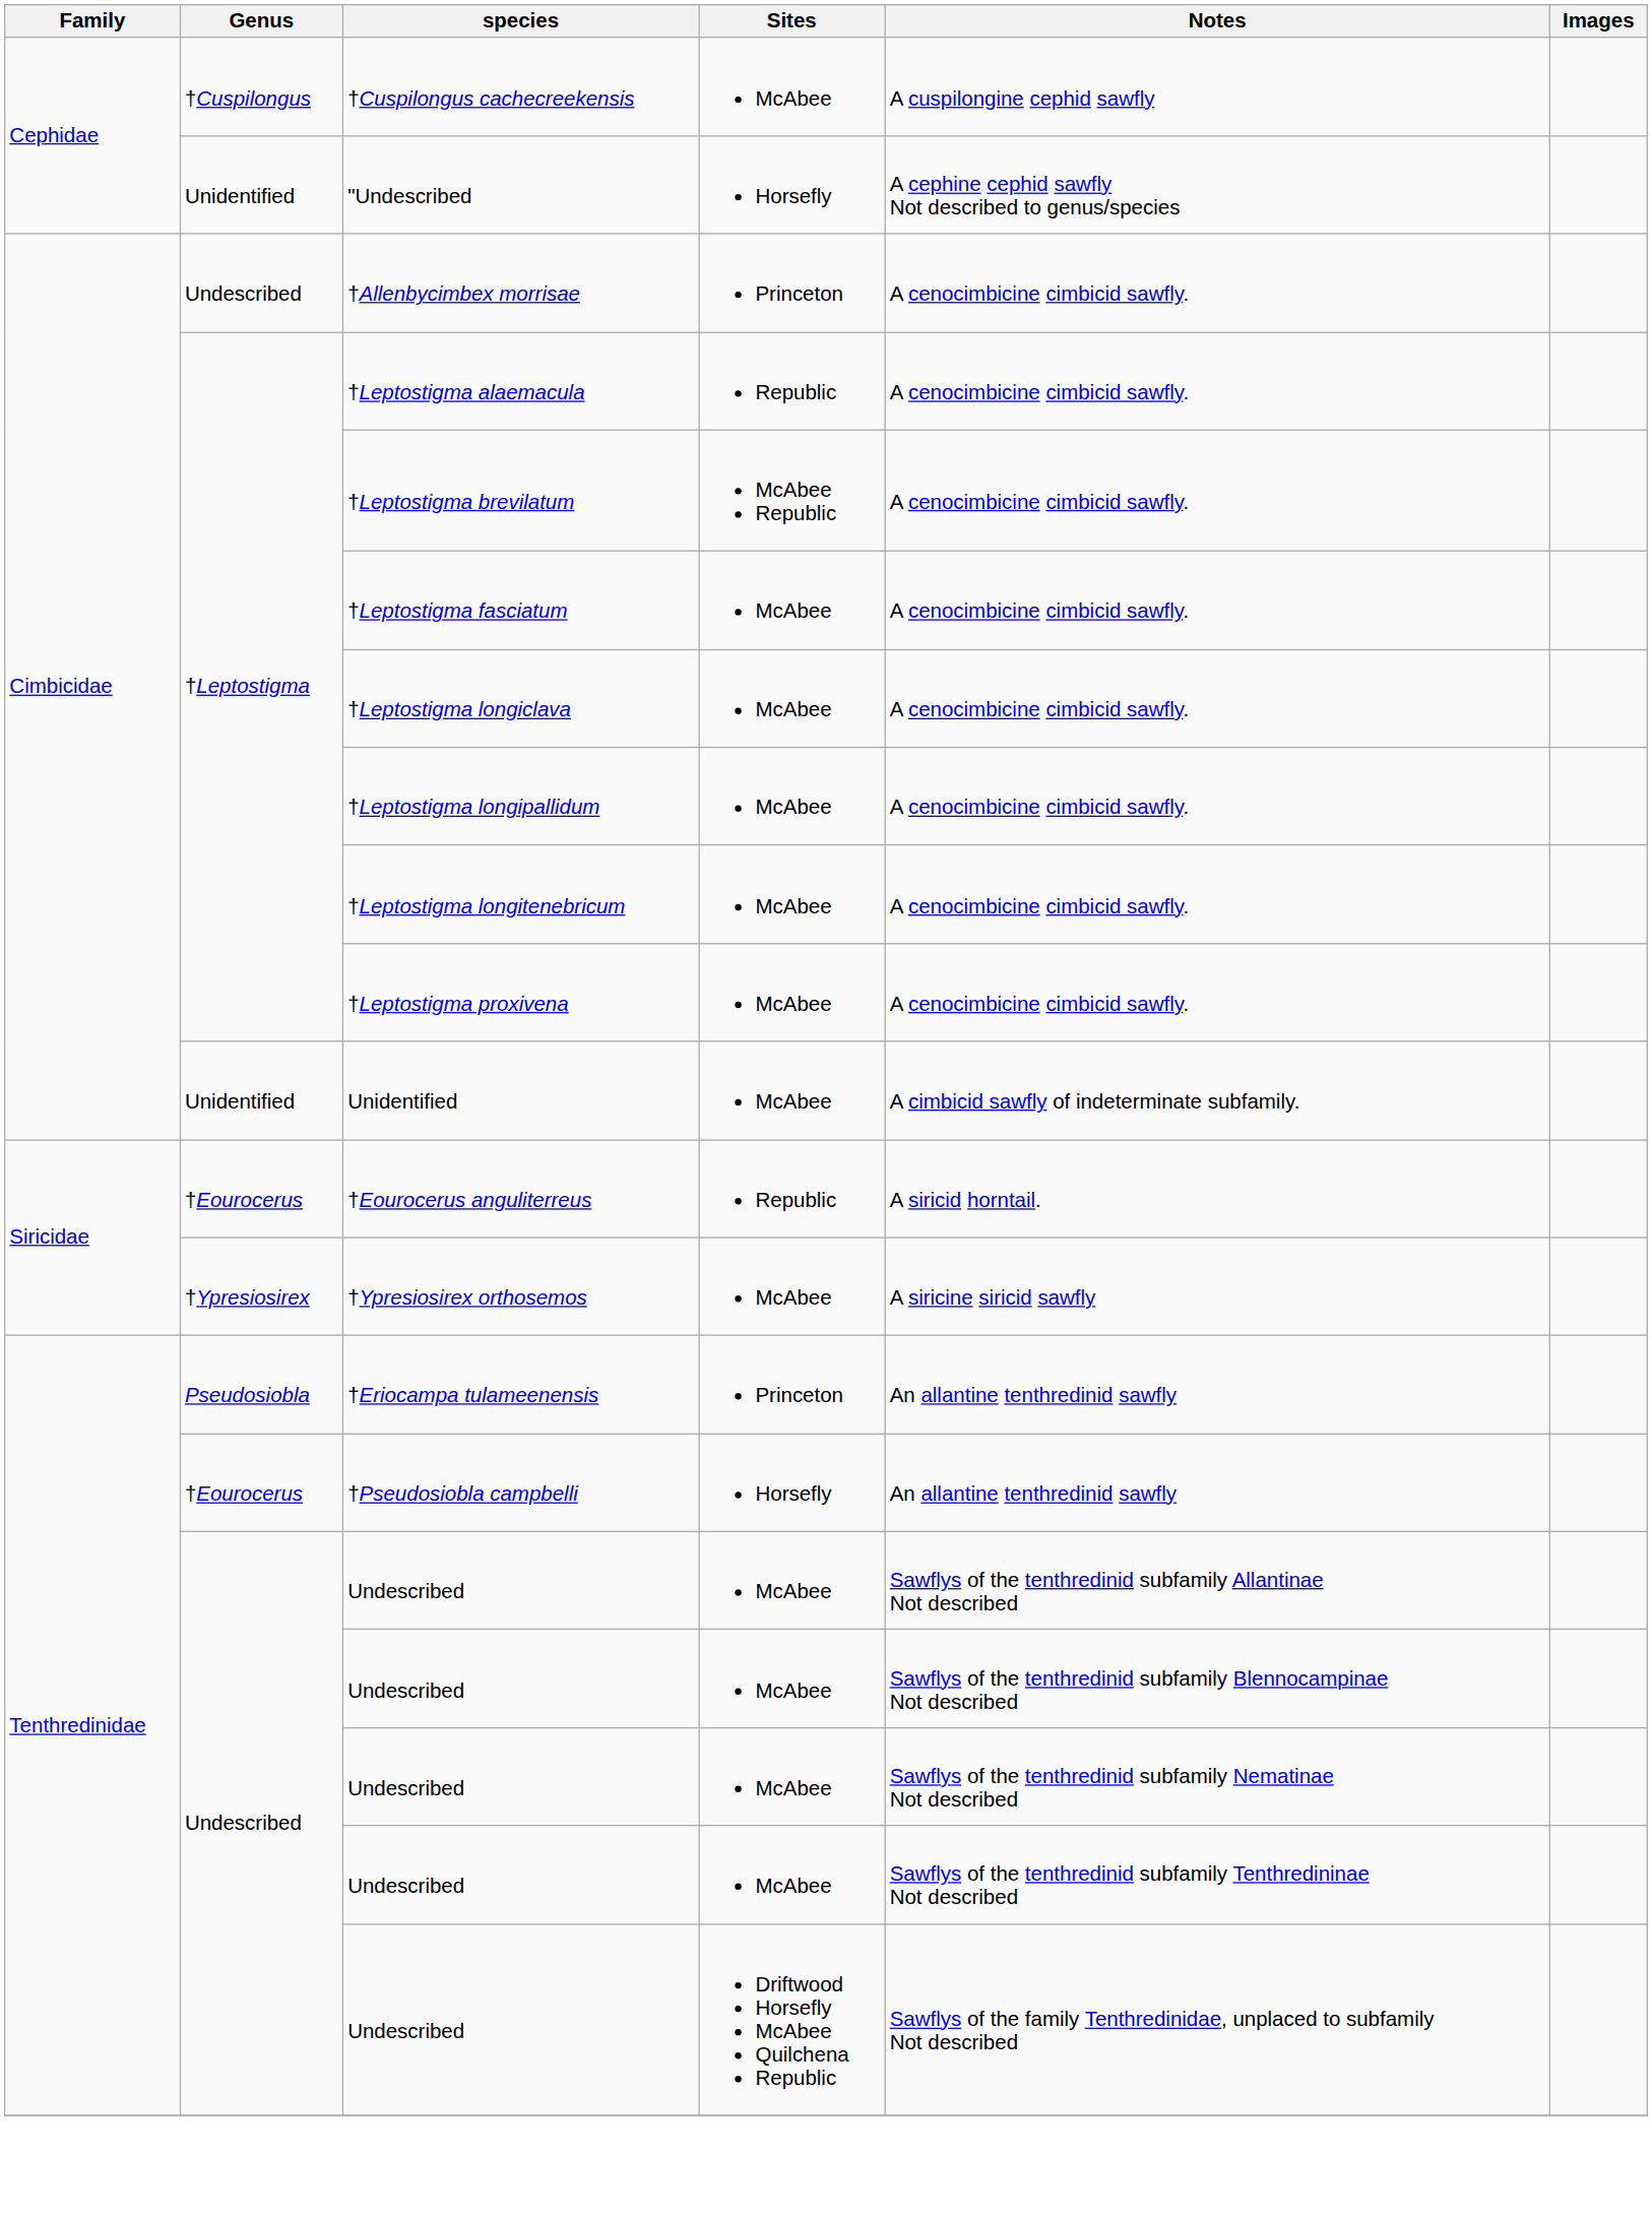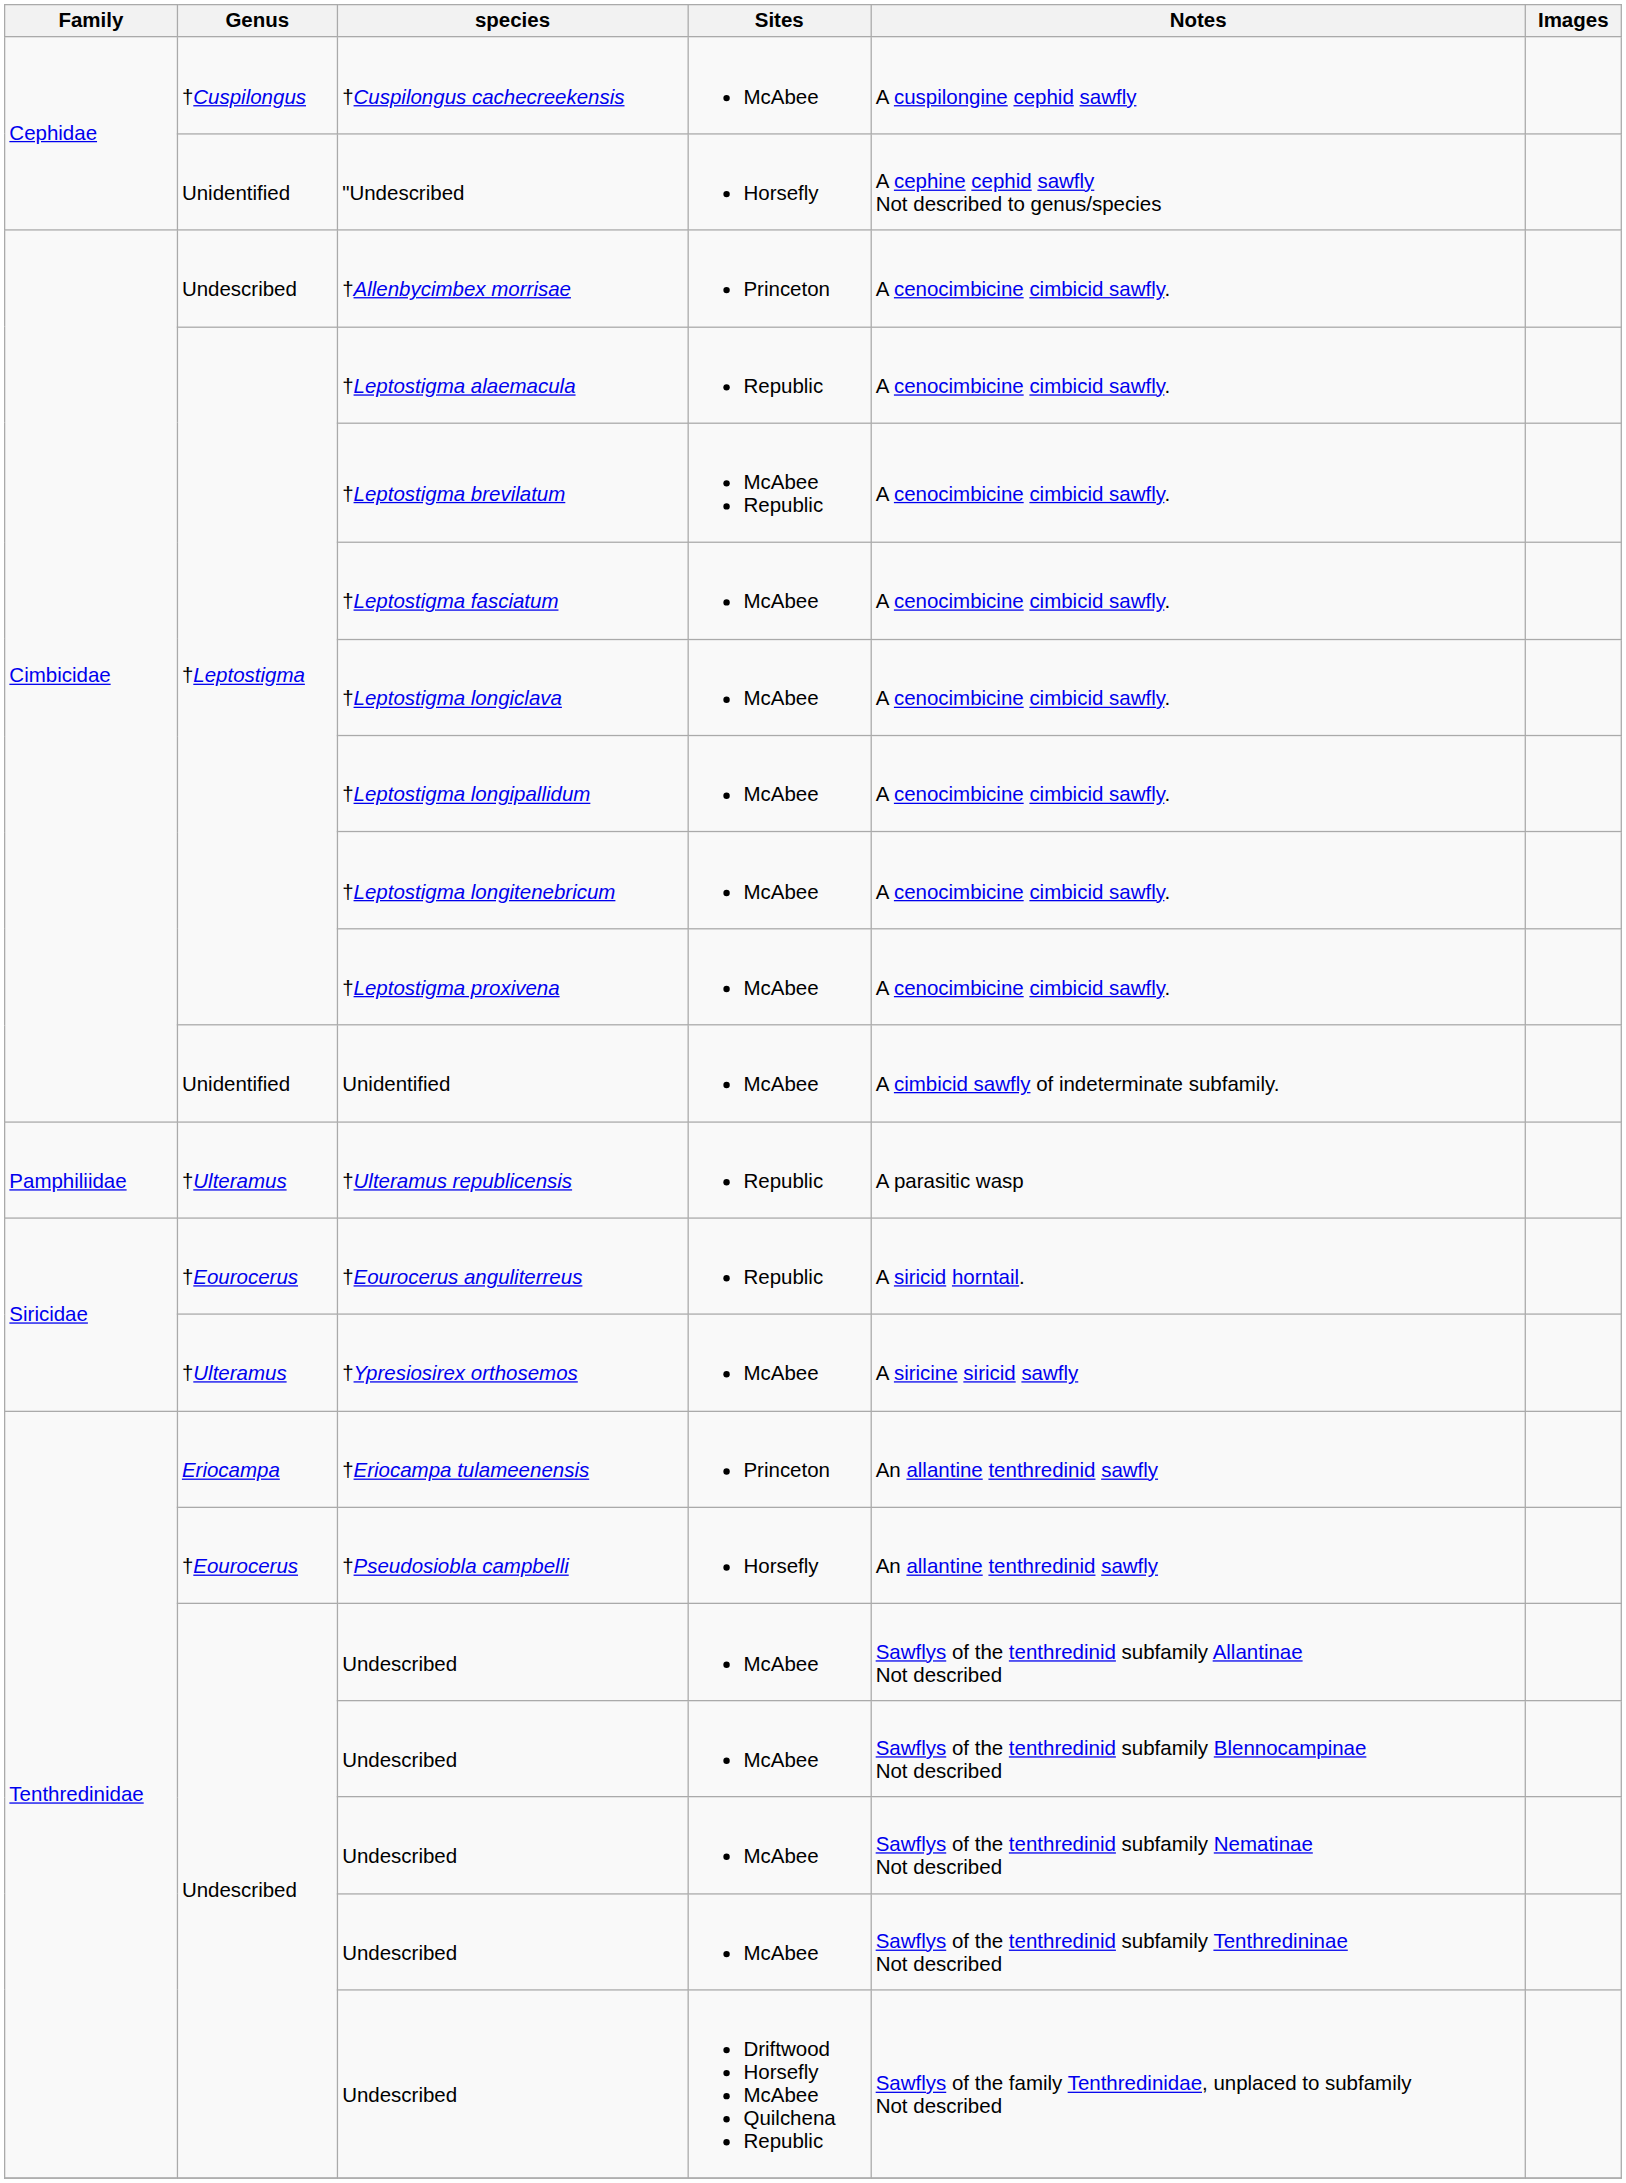 <table class="wikitable sortable"  style="margin:auto; width:100%;">
 <tr>
 <th>Family</th>
 <th>Genus</th>
 <th>species</th>
 <th>Sites</th>
 <th>Notes</th>
 <th>Images</th>
 </tr>
 <tr>
 <td rowspan=2><a href='#'>Cephidae</a></td>
 <td><br>†<em><a href='#'>Cuspilongus</a></em></td>
 <td><br>†<em><a href='#'>Cuspilongus cachecreekensis</a></em></td>
 <td><br><ul><li>McAbee</li></ul></td>
 <td><br>A <a href='#'>cuspilongine</a> <a href='#'>cephid</a> <a href='#'>sawfly</a></td>
 <td></td>
 </tr>
 <tr>
 <td><br>Unidentified</td>
 <td><br>"Undescribed</td>
 <td><br><ul><li>Horsefly</li></ul></td>
 <td><br>A <a href='#'>cephine</a> <a href='#'>cephid</a> <a href='#'>sawfly</a><br> Not described to genus/species</td>
 <td></td>
 </tr>
 <tr>
 <td rowspan=9><a href='#'>Cimbicidae</a></td>
 <td><br>Undescribed</td>
 <td><br>†<em><a href='#'>Allenbycimbex morrisae</a></em></td>
 <td><br><ul><li>Princeton</li></ul></td>
 <td><br>A <a href='#'>cenocimbicine</a> <a href='#'>cimbicid sawfly</a>.</td>
 <td></td>
 </tr>
 <tr>
 <td rowspan=7>†<em><a href='#'>Leptostigma</a></em></td>
 <td><br>†<em><a href='#'>Leptostigma alaemacula</a></em></td>
 <td><br><ul><li>Republic</li></ul></td>
 <td><br>A <a href='#'>cenocimbicine</a> <a href='#'>cimbicid sawfly</a>.</td>
 <td></td>
 </tr>
 <tr>
 <td><br>†<em><a href='#'>Leptostigma brevilatum</a></em></td>
 <td><br><ul><li>McAbee</li><li>Republic</li></ul></td>
 <td><br>A <a href='#'>cenocimbicine</a> <a href='#'>cimbicid sawfly</a>.</td>
 <td><br></td>
 </tr>
 <tr>
 <td><br>†<em><a href='#'>Leptostigma fasciatum</a></em></td>
 <td><br><ul><li>McAbee</li></ul></td>
 <td><br>A <a href='#'>cenocimbicine</a> <a href='#'>cimbicid sawfly</a>.</td>
 <td></td>
 </tr>
 <tr>
 <td><br>†<em><a href='#'>Leptostigma longiclava</a></em></td>
 <td><br><ul><li>McAbee</li></ul></td>
 <td><br>A <a href='#'>cenocimbicine</a> <a href='#'>cimbicid sawfly</a>.</td>
 <td></td>
 </tr>
 <tr>
 <td><br>†<em><a href='#'>Leptostigma longipallidum</a></em></td>
 <td><br><ul><li>McAbee</li></ul></td>
 <td><br>A <a href='#'>cenocimbicine</a> <a href='#'>cimbicid sawfly</a>.</td>
 <td></td>
 </tr>
 <tr>
 <td><br>†<em><a href='#'>Leptostigma longitenebricum</a></em></td>
 <td><br><ul><li>McAbee</li></ul></td>
 <td><br>A <a href='#'>cenocimbicine</a> <a href='#'>cimbicid sawfly</a>.</td>
 <td></td>
 </tr>
 <tr>
 <td><br>†<em><a href='#'>Leptostigma proxivena</a></em></td>
 <td><br><ul><li>McAbee</li></ul></td>
 <td><br>A <a href='#'>cenocimbicine</a> <a href='#'>cimbicid sawfly</a>.</td>
 <td></td>
 </tr>
 <tr>
 <td><br>Unidentified</td>
 <td><br>Unidentified</td>
 <td><br><ul><li>McAbee</li></ul></td>
 <td><br>A <a href='#'>cimbicid sawfly</a> of indeterminate subfamily.</td>
 <td></td>
 </tr>
 <tr>
+<td><br><a href='#'>Pamphiliidae</a></td>
+<td><br>†<em><a href='#'>Ulteramus</a></em></td>
+<td><br>†<em><a href='#'>Ulteramus republicensis</a></em></td>
+<td><br><ul><li>Republic</li></ul></td>
+<td><br>A parasitic wasp</td>
+<td></td>
+</tr>
+<tr>
 <td rowspan=2><a href='#'>Siricidae</a></td>
 <td><br>†<em><a href='#'>Eourocerus</a></em></td>
 <td><br>†<em><a href='#'>Eourocerus anguliterreus</a></em></td>
 <td><br><ul><li>Republic</li></ul></td>
 <td><br>A <a href='#'>siricid</a> <a href='#'>horntail</a>.</td>
 <td><br></td>
 </tr>
 <tr>
-<td><br>†<em><a href='#'>Ypresiosirex</a></em></td>
+<td><br>†<em><a href='#'>Ulteramus</a></em></td>
 <td><br>†<em><a href='#'>Ypresiosirex orthosemos</a></em></td>
 <td><br><ul><li>McAbee</li></ul></td>
 <td><br>A <a href='#'>siricine</a> <a href='#'>siricid</a> <a href='#'>sawfly</a></td>
 <td></td>
 </tr>
 <tr>
 <td rowspan=7><a href='#'>Tenthredinidae</a></td>
-<td><br><em><a href='#'>Pseudosiobla</a></em></td>
+<td><br><em><a href='#'>Eriocampa</a></em></td>
 <td><br>†<em><a href='#'>Eriocampa tulameenensis</a></em></td>
 <td><br><ul><li>Princeton</li></ul></td>
 <td><br>An <a href='#'>allantine</a> <a href='#'>tenthredinid</a> <a href='#'>sawfly</a></td>
 <td><br></td>
 </tr>
 <tr>
 <td><br>†<em><a href='#'>Eourocerus</a></em></td>
 <td><br>†<em><a href='#'>Pseudosiobla campbelli</a></em></td>
 <td><br><ul><li>Horsefly</li></ul></td>
 <td><br>An <a href='#'>allantine</a> <a href='#'>tenthredinid</a> <a href='#'>sawfly</a></td>
 <td><br></td>
 </tr>
 <tr>
 <td rowspan=5>Undescribed</td>
 <td><br>Undescribed</td>
 <td><br><ul><li>McAbee</li></ul></td>
 <td><br><a href='#'>Sawflys</a> of the <a href='#'>tenthredinid</a> subfamily <a href='#'>Allantinae</a><br> Not described</td>
 <td></td>
 </tr>
 <tr>
 <td><br>Undescribed</td>
 <td><br><ul><li>McAbee</li></ul></td>
 <td><br><a href='#'>Sawflys</a> of the <a href='#'>tenthredinid</a> subfamily <a href='#'>Blennocampinae</a><br> Not described</td>
 <td></td>
 </tr>
 <tr>
 <td><br>Undescribed</td>
 <td><br><ul><li>McAbee</li></ul></td>
 <td><br><a href='#'>Sawflys</a> of the <a href='#'>tenthredinid</a> subfamily <a href='#'>Nematinae</a><br> Not described</td>
 <td></td>
 </tr>
 <tr>
 <td><br>Undescribed</td>
 <td><br><ul><li>McAbee</li></ul></td>
 <td><br><a href='#'>Sawflys</a> of the <a href='#'>tenthredinid</a> subfamily <a href='#'>Tenthredininae</a><br> Not described</td>
 <td></td>
 </tr>
 <tr>
 <td><br>Undescribed</td>
 <td><br><ul><li>Driftwood</li><li>Horsefly</li><li>McAbee</li><li>Quilchena</li><li>Republic</li></ul></td>
 <td><br><a href='#'>Sawflys</a> of the family <a href='#'>Tenthredinidae</a>, unplaced to subfamily<br> Not described</td>
 <td></td>
 </tr>
 <tr>
 </tr>
 </table>
